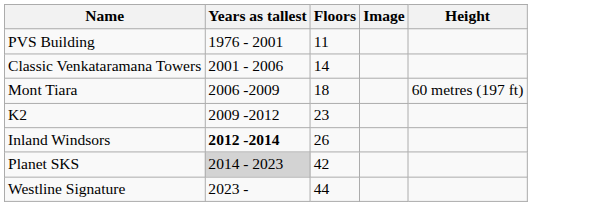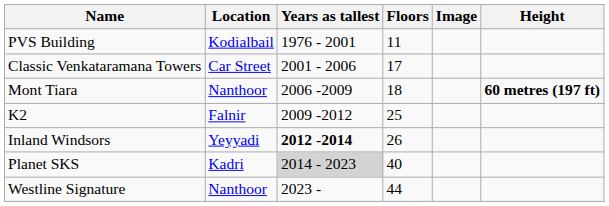 <table class="sortable wikitable">
 <tr>
 <th>Name</th>
+<th>Location</th>
 <th>Years as tallest</th>
 <th>Floors</th>
 <th>Image</th>
 <th>Height</th>
 </tr>
 <tr>
 <td>PVS Building</td>
+<td><a href='#'>Kodialbail</a></td>
 <td>1976 - 2001</td>
 <td>11</td>
 <td></td>
 <td></td>
 </tr>
 <tr>
 <td>Classic Venkataramana Towers</td>
+<td><a href='#'>Car Street</a></td>
 <td>2001 - 2006</td>
-<td>14</td>
+<td>17</td>
 <td></td>
 <td></td>
 </tr>
 <tr>
 <td>Mont Tiara</td>
+<td><a href='#'>Nanthoor</a></td>
 <td>2006 -2009</td>
 <td>18</td>
 <td></td>
-<td>60 metres (197 ft)</td>
+<td><strong>60 metres (197 ft)</strong></td>
 </tr>
 <tr>
 <td>K2</td>
+<td><a href='#'>Falnir</a></td>
 <td>2009 -2012</td>
-<td>23</td>
+<td>25</td>
 <td></td>
 <td></td>
 </tr>
 <tr>
 <td>Inland Windsors</td>
+<td><a href='#'>Yeyyadi</a></td>
 <td><strong>2012 -2014</strong></td>
 <td>26</td>
 <td></td>
 <td></td>
 </tr>
 <tr>
 <td>Planet SKS</td>
+<td><a href='#'>Kadri</a></td>
 <td style="background: lightgrey;">2014 - 2023</td>
-<td>42</td>
+<td>40</td>
 <td></td>
 <td></td>
 </tr>
 <tr>
 <td>Westline Signature</td>
+<td><a href='#'>Nanthoor</a></td>
 <td>2023 -</td>
 <td>44</td>
 <td></td>
 <td></td>
 </tr>
 </table>
